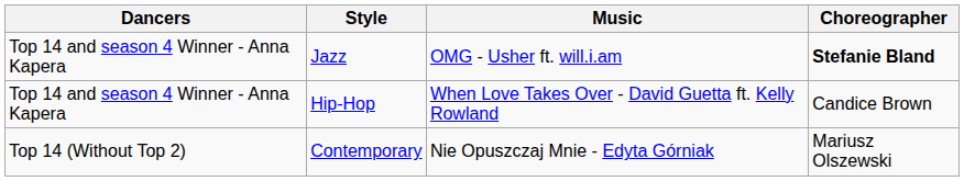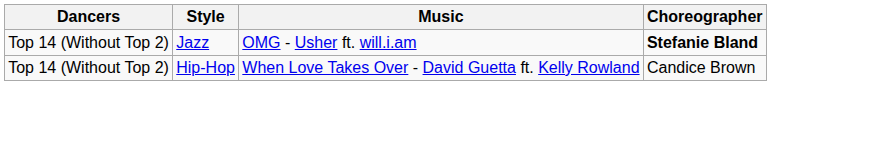 <table class="wikitable">
 <tr>
 <th>Dancers</th>
 <th>Style</th>
 <th>Music</th>
 <th>Choreographer</th>
 </tr>
 <tr>
-<td>Top 14 and <a href='#'>season 4</a> Winner - Anna Kapera</td>
+<td>Top 14 (Without Top 2)</td>
 <td><a href='#'>Jazz</a></td>
 <td><a href='#'>OMG</a> - <a href='#'>Usher</a> ft. <a href='#'>will.i.am</a></td>
 <td><strong>Stefanie Bland</strong></td>
 </tr>
 <tr>
-<td>Top 14 and <a href='#'>season 4</a> Winner - Anna Kapera</td>
+<td>Top 14 (Without Top 2)</td>
 <td><a href='#'>Hip-Hop</a></td>
 <td><a href='#'>When Love Takes Over</a> - <a href='#'>David Guetta</a> ft. <a href='#'>Kelly Rowland</a></td>
 <td>Candice Brown</td>
 </tr>
-<tr>
-<td>Top 14 (Without Top 2)</td>
-<td><a href='#'>Contemporary</a></td>
-<td>Nie Opuszczaj Mnie - <a href='#'>Edyta Górniak</a></td>
-<td>Mariusz Olszewski</td>
-</tr>
 </table>
